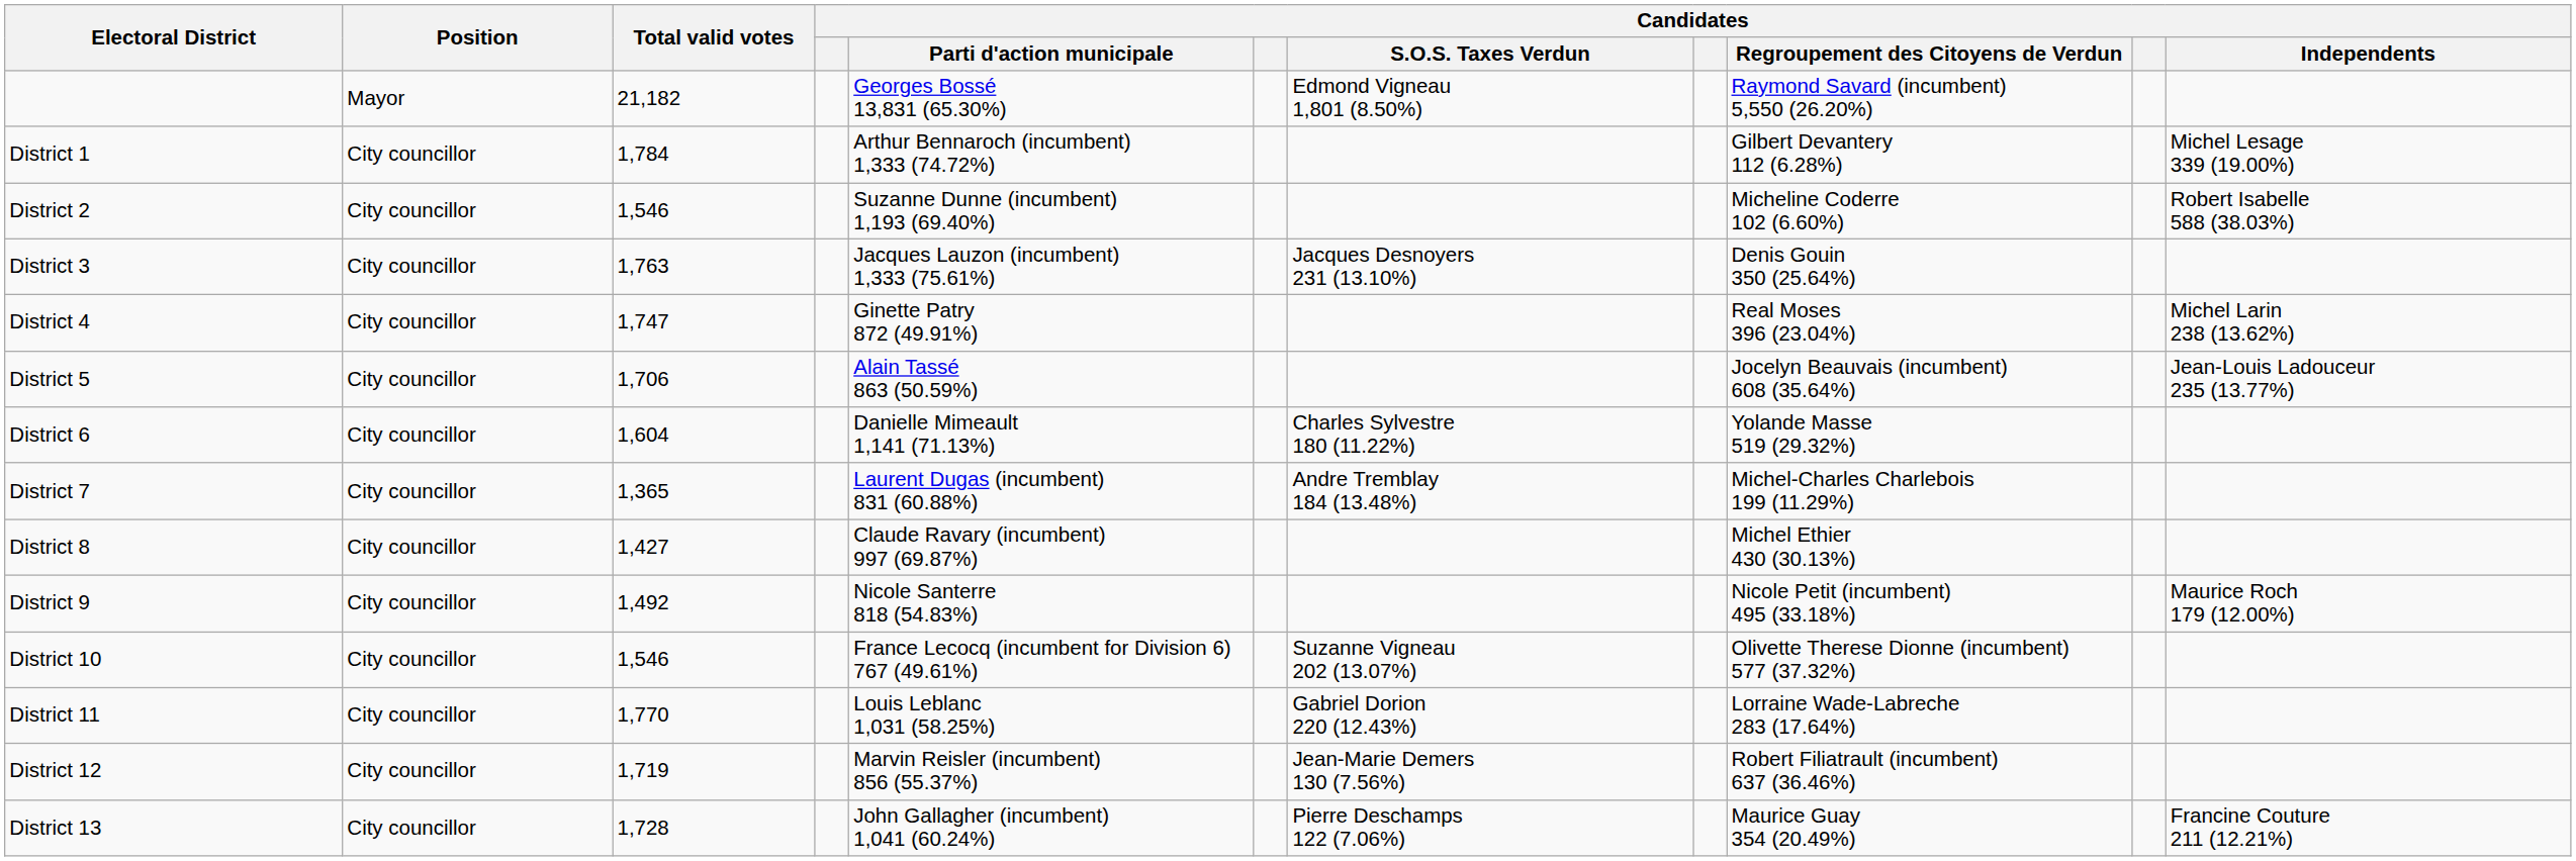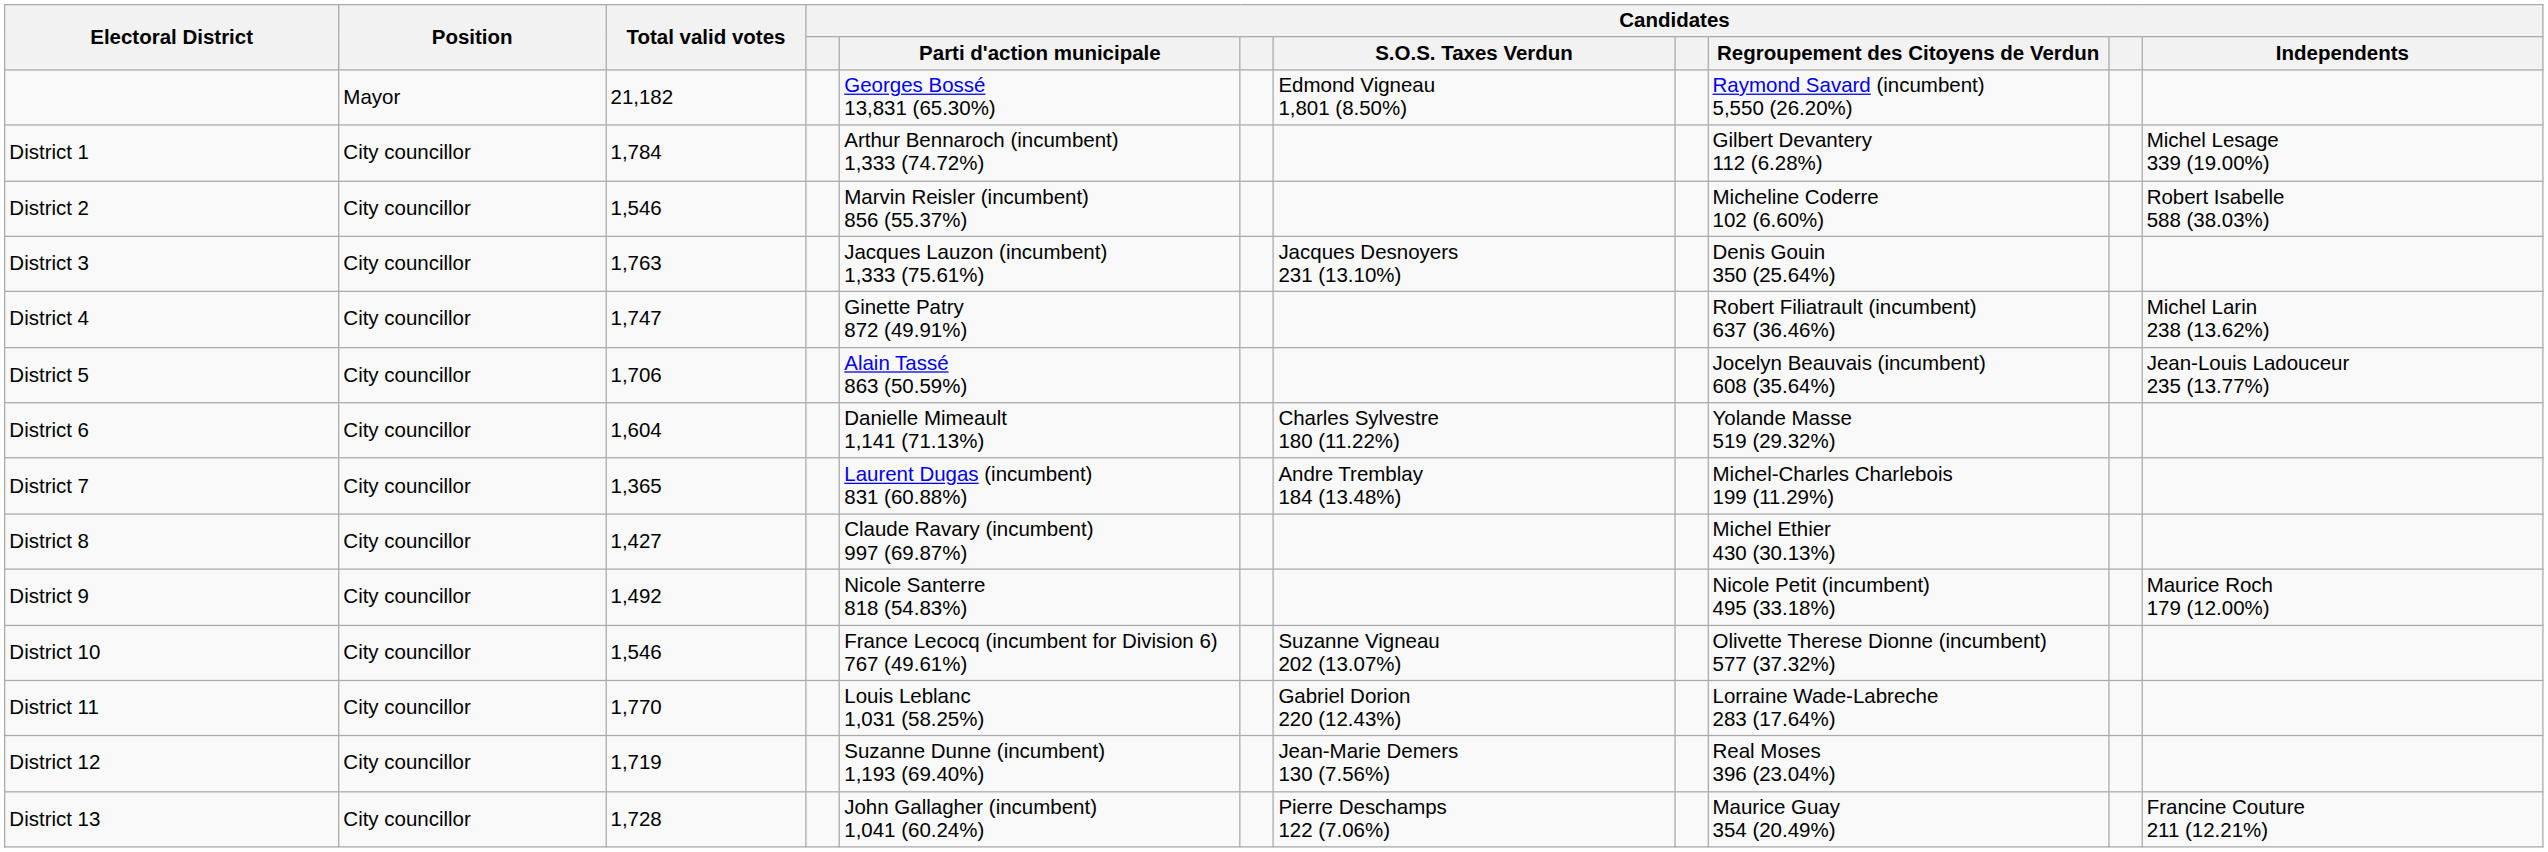 <table class="wikitable" width="100%">
 <tr>
 <th width=10% rowspan=2>Electoral District</th>
 <th width=8% rowspan=2>Position</th>
 <th width=6% rowspan=2>Total valid votes</th>
 <th colspan=8>Candidates</th>
 </tr>
 <tr>
 <th width=1% > </th>
 <th width=12% >Parti d'action municipale</th>
 <th width=1% > </th>
 <th width=12% >S.O.S. Taxes Verdun</th>
 <th width=1% > </th>
 <th width=12% >Regroupement des Citoyens de Verdun</th>
 <th width=1% > </th>
 <th width=12% >Independents</th>
 </tr>
 <tr>
 <td></td>
 <td>Mayor</td>
 <td>21,182</td>
 <td> </td>
 <td><a href='#'>Georges Bossé</a><br>13,831 (65.30%)</td>
 <td>  </td>
 <td>Edmond Vigneau<br>1,801 (8.50%)</td>
 <td>  </td>
 <td><a href='#'>Raymond Savard</a> (incumbent)<br>5,550 (26.20%)</td>
 <td>  </td>
 <td></td>
 </tr>
 <tr>
 <td>District 1</td>
 <td>City councillor</td>
 <td>1,784</td>
 <td> </td>
 <td>Arthur Bennaroch (incumbent)<br>1,333 (74.72%)</td>
 <td>  </td>
 <td></td>
 <td>  </td>
 <td>Gilbert Devantery<br>112 (6.28%)</td>
 <td>  </td>
 <td>Michel Lesage<br>339 (19.00%)</td>
 </tr>
 <tr>
 <td>District 2</td>
 <td>City councillor</td>
 <td>1,546</td>
 <td> </td>
-<td>Suzanne Dunne (incumbent)<br>1,193 (69.40%)</td>
+<td>Marvin Reisler (incumbent)<br>856 (55.37%)</td>
 <td>  </td>
 <td></td>
 <td>  </td>
 <td>Micheline Coderre<br>102 (6.60%)</td>
 <td>  </td>
 <td>Robert Isabelle<br> 588 (38.03%)</td>
 </tr>
 <tr>
 <td>District 3</td>
 <td>City councillor</td>
 <td>1,763</td>
 <td> </td>
 <td>Jacques Lauzon (incumbent)<br>1,333 (75.61%)</td>
 <td>  </td>
 <td>Jacques Desnoyers<br>231 (13.10%)</td>
 <td>  </td>
 <td>Denis Gouin<br>350 (25.64%)</td>
 <td>  </td>
 <td></td>
 </tr>
 <tr>
 <td>District 4</td>
 <td>City councillor</td>
 <td>1,747</td>
 <td> </td>
 <td>Ginette Patry<br>872 (49.91%)</td>
 <td>  </td>
 <td></td>
 <td>  </td>
-<td>Real Moses<br>396 (23.04%)</td>
+<td>Robert Filiatrault (incumbent)<br>637 (36.46%)</td>
 <td>  </td>
 <td>Michel Larin<br>238 (13.62%)</td>
 </tr>
 <tr>
 <td>District 5</td>
 <td>City councillor</td>
 <td>1,706</td>
 <td> </td>
 <td><a href='#'>Alain Tassé</a><br>863 (50.59%)</td>
 <td>  </td>
 <td></td>
 <td>  </td>
 <td>Jocelyn Beauvais (incumbent)<br>608 (35.64%)</td>
 <td>  </td>
 <td>Jean-Louis Ladouceur<br>235 (13.77%)</td>
 </tr>
 <tr>
 <td>District 6</td>
 <td>City councillor</td>
 <td>1,604</td>
 <td> </td>
 <td>Danielle Mimeault<br>1,141 (71.13%)</td>
 <td>  </td>
 <td>Charles Sylvestre<br>180 (11.22%)</td>
 <td>  </td>
 <td>Yolande Masse<br>519 (29.32%)</td>
 <td>  </td>
 <td></td>
 </tr>
 <tr>
 <td>District 7</td>
 <td>City councillor</td>
 <td>1,365</td>
 <td> </td>
 <td><a href='#'>Laurent Dugas</a> (incumbent)<br>831 (60.88%)</td>
 <td>  </td>
 <td>Andre Tremblay<br>184 (13.48%)</td>
 <td>  </td>
 <td>Michel-Charles Charlebois<br>199 (11.29%)</td>
 <td>  </td>
 <td></td>
 </tr>
 <tr>
 <td>District 8</td>
 <td>City councillor</td>
 <td>1,427</td>
 <td> </td>
 <td>Claude Ravary (incumbent)<br>997 (69.87%)</td>
 <td>  </td>
 <td></td>
 <td>  </td>
 <td>Michel Ethier<br>430 (30.13%)</td>
 <td>  </td>
 <td></td>
 </tr>
 <tr>
 <td>District 9</td>
 <td>City councillor</td>
 <td>1,492</td>
 <td> </td>
 <td>Nicole Santerre<br>818 (54.83%)</td>
 <td>  </td>
 <td></td>
 <td>  </td>
 <td>Nicole Petit (incumbent)<br>495 (33.18%)</td>
 <td>  </td>
 <td>Maurice Roch<br>179 (12.00%)</td>
 </tr>
 <tr>
 <td>District 10</td>
 <td>City councillor</td>
 <td>1,546</td>
 <td> </td>
 <td>France Lecocq (incumbent for Division 6)<br>767 (49.61%)</td>
 <td>  </td>
 <td>Suzanne Vigneau<br>202 (13.07%)</td>
 <td>  </td>
 <td>Olivette Therese Dionne (incumbent)<br>577 (37.32%)</td>
 <td>  </td>
 <td></td>
 </tr>
 <tr>
 <td>District 11</td>
 <td>City councillor</td>
 <td>1,770</td>
 <td> </td>
 <td>Louis Leblanc<br>1,031 (58.25%)</td>
 <td>  </td>
 <td>Gabriel Dorion<br>220 (12.43%)</td>
 <td>  </td>
 <td>Lorraine Wade-Labreche<br>283 (17.64%)</td>
 <td>  </td>
 <td></td>
 </tr>
 <tr>
 <td>District 12</td>
 <td>City councillor</td>
 <td>1,719</td>
 <td> </td>
-<td>Marvin Reisler (incumbent)<br>856 (55.37%)</td>
+<td>Suzanne Dunne (incumbent)<br>1,193 (69.40%)</td>
 <td>  </td>
 <td>Jean-Marie Demers<br>130 (7.56%)</td>
 <td>  </td>
-<td>Robert Filiatrault (incumbent)<br>637 (36.46%)</td>
+<td>Real Moses<br>396 (23.04%)</td>
 <td>  </td>
 <td></td>
 </tr>
 <tr>
 <td>District 13</td>
 <td>City councillor</td>
 <td>1,728</td>
 <td> </td>
 <td>John Gallagher (incumbent)<br>1,041 (60.24%)</td>
 <td>  </td>
 <td>Pierre Deschamps<br>122 (7.06%)</td>
 <td>  </td>
 <td>Maurice Guay<br>354 (20.49%)</td>
 <td>  </td>
 <td>Francine Couture<br>211 (12.21%)</td>
 </tr>
 </table>
